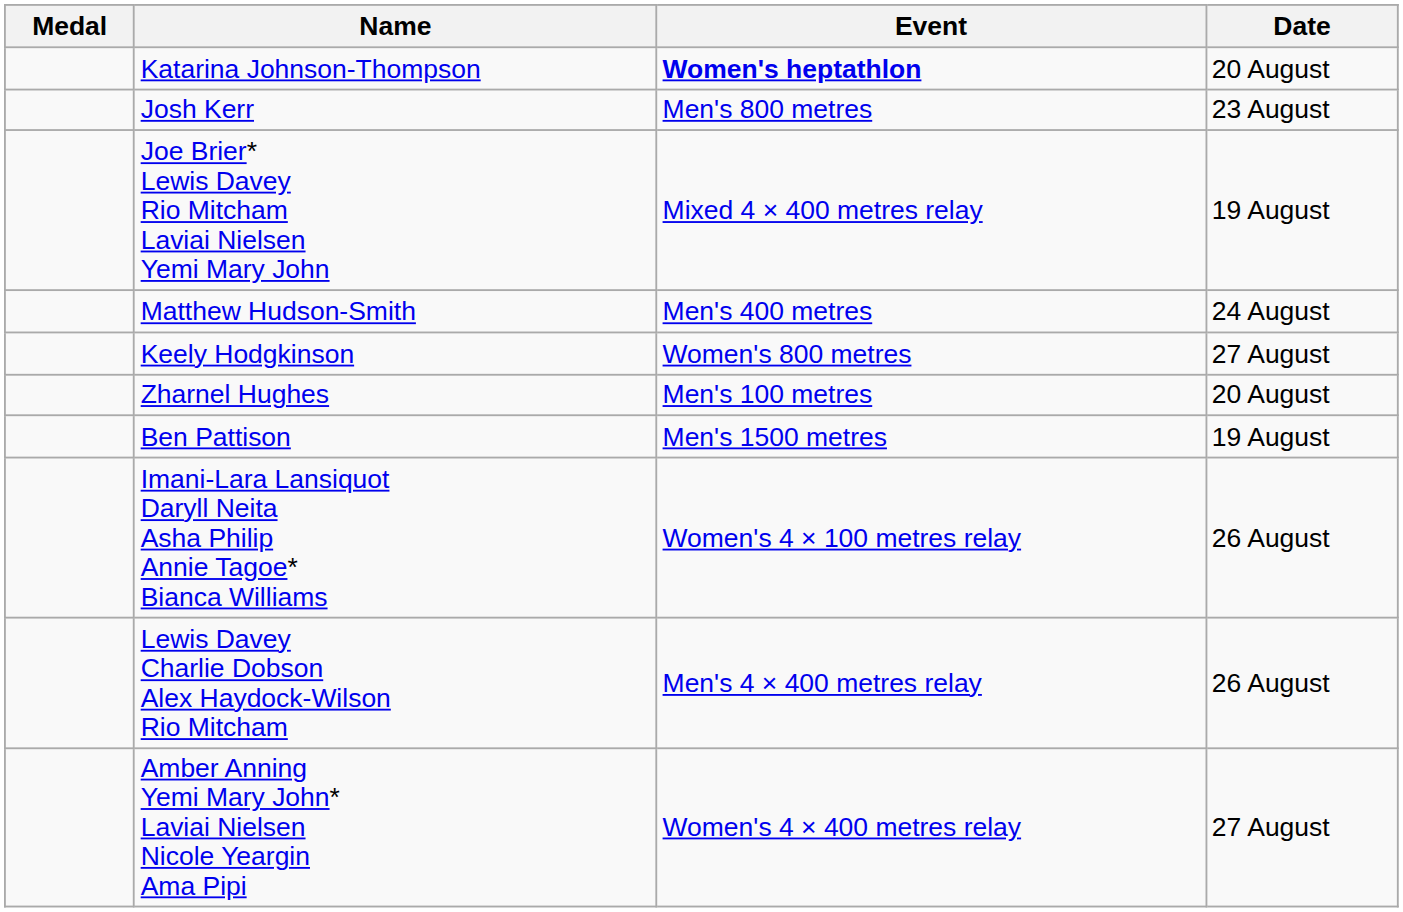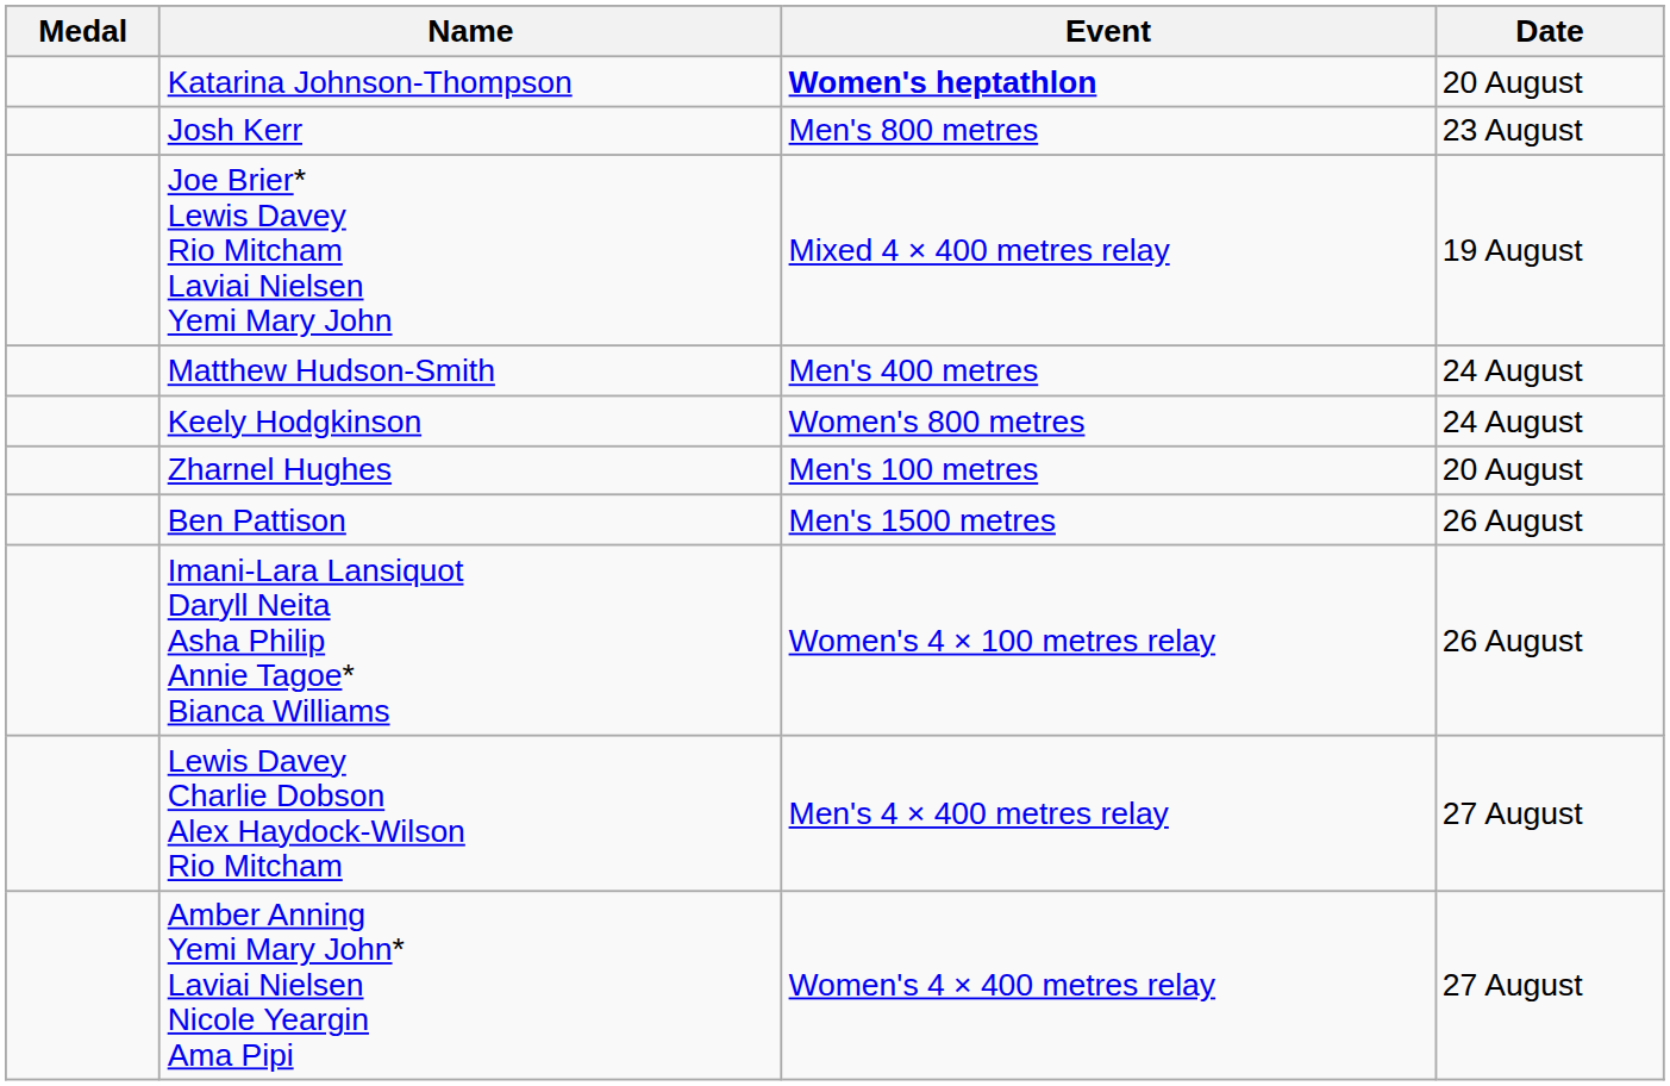 <table class="wikitable" style="font-size:90%" width=60%>
 <tr>
 <th>Medal</th>
 <th>Name</th>
 <th>Event</th>
 <th>Date</th>
 </tr>
 <tr>
 <td></td>
 <td><a href='#'>Katarina Johnson-Thompson</a></td>
 <td><strong><a href='#'>Women's heptathlon</a></strong></td>
 <td>20 August</td>
 </tr>
 <tr>
 <td></td>
 <td><a href='#'>Josh Kerr</a></td>
 <td><a href='#'>Men's 800 metres</a></td>
 <td>23 August</td>
 </tr>
 <tr>
 <td></td>
 <td><a href='#'>Joe Brier</a>*<br><a href='#'>Lewis Davey</a><br><a href='#'>Rio Mitcham</a><br><a href='#'>Laviai Nielsen</a><br><a href='#'>Yemi Mary John</a></td>
 <td><a href='#'>Mixed 4 × 400 metres relay</a></td>
 <td>19 August</td>
 </tr>
 <tr>
 <td></td>
 <td><a href='#'>Matthew Hudson-Smith</a></td>
 <td><a href='#'>Men's 400 metres</a></td>
 <td>24 August</td>
 </tr>
 <tr>
 <td></td>
 <td><a href='#'>Keely Hodgkinson</a></td>
 <td><a href='#'>Women's 800 metres</a></td>
-<td>27 August</td>
+<td>24 August</td>
 </tr>
 <tr>
 <td></td>
 <td><a href='#'>Zharnel Hughes</a></td>
 <td><a href='#'>Men's 100 metres</a></td>
 <td>20 August</td>
 </tr>
 <tr>
 <td></td>
 <td><a href='#'>Ben Pattison</a></td>
 <td><a href='#'>Men's 1500 metres</a></td>
-<td>19 August</td>
+<td>26 August</td>
 </tr>
 <tr>
 <td></td>
 <td><a href='#'>Imani-Lara Lansiquot</a><br><a href='#'>Daryll Neita</a><br><a href='#'>Asha Philip</a><br><a href='#'>Annie Tagoe</a>*<br><a href='#'>Bianca Williams</a></td>
 <td><a href='#'>Women's 4 × 100 metres relay</a></td>
 <td>26 August</td>
 </tr>
 <tr>
 <td></td>
 <td><a href='#'>Lewis Davey</a><br><a href='#'>Charlie Dobson</a><br><a href='#'>Alex Haydock-Wilson</a><br><a href='#'>Rio Mitcham</a></td>
 <td><a href='#'>Men's 4 × 400 metres relay</a></td>
-<td>26 August</td>
+<td>27 August</td>
 </tr>
 <tr>
 <td></td>
 <td><a href='#'>Amber Anning</a><br><a href='#'>Yemi Mary John</a>*<br><a href='#'>Laviai Nielsen</a><br><a href='#'>Nicole Yeargin</a><br><a href='#'>Ama Pipi</a></td>
 <td><a href='#'>Women's 4 × 400 metres relay</a></td>
 <td>27 August</td>
 </tr>
 </table>
